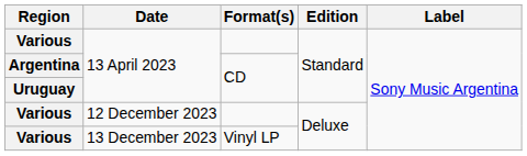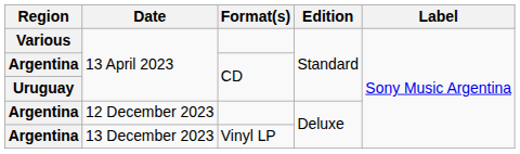 <table class="wikitable plainrowheaders">
 <tr>
 <th scope="col">Region</th>
 <th scope="col">Date</th>
 <th scope="col">Format(s)</th>
 <th scope="col">Edition</th>
 <th scope="col">Label</th>
 </tr>
 <tr>
 <th scope="row">Various</th>
 <td rowspan="3">13 April 2023</td>
 <td></td>
 <td rowspan="3">Standard</td>
 <td rowspan="5"><a href='#'>Sony Music Argentina</a></td>
 </tr>
 <tr>
 <th scope="row">Argentina</th>
 <td rowspan="2">CD</td>
 </tr>
 <tr>
 <th scope="row">Uruguay</th>
 </tr>
 <tr>
-<th scope="row">Various</th>
+<th scope="row">Argentina</th>
 <td>12 December 2023</td>
 <td></td>
 <td rowspan="2">Deluxe</td>
 </tr>
 <tr>
-<th scope="row">Various</th>
+<th scope="row">Argentina</th>
 <td>13 December 2023</td>
 <td>Vinyl LP</td>
 </tr>
 </table>
